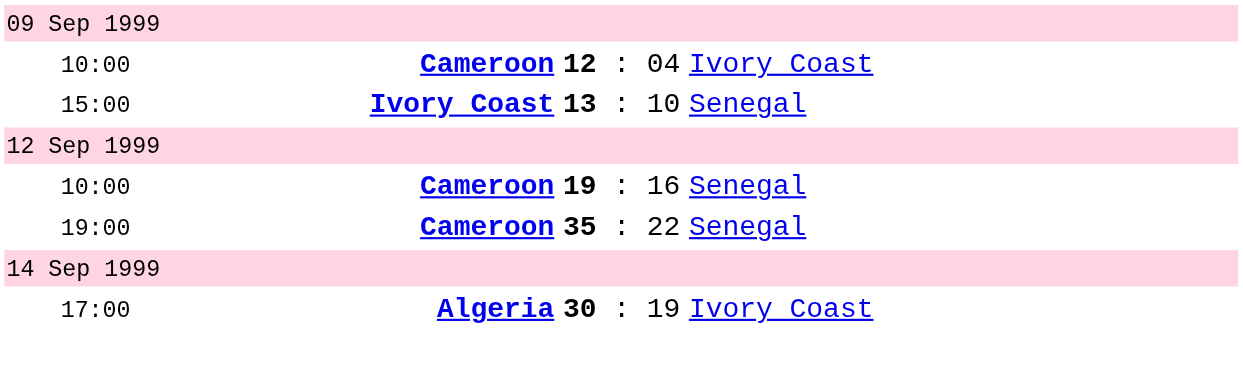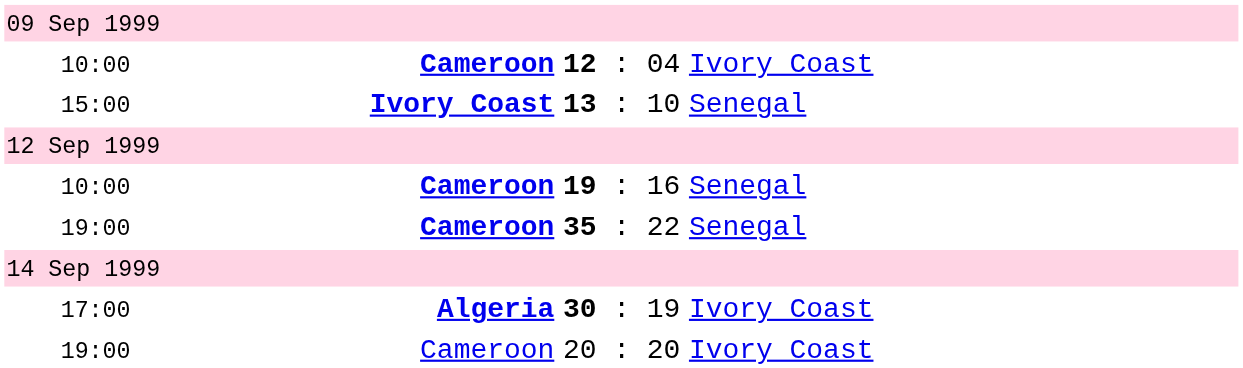 <table style="text-align:center; float:left; margin-right:1em;">
 <tr>
 <th width=15%></th>
 <th width=30%></th>
 <th width=10%></th>
 <th width=30%></th>
 <th width=15%></th>
 </tr>
 <tr align="left" bgcolor=#ffd4e4>
 <td colspan=5><small>09 Sep 1999</small></td>
 </tr>
 <tr>
 <td><small>10:00</small></td>
 <td align="right"><strong><a href='#'>Cameroon</a></strong> </td>
 <td><strong>12</strong> : 04</td>
 <td align="left"> <a href='#'>Ivory Coast</a></td>
 <td></td>
 </tr>
 <tr>
 <td><small>15:00</small></td>
 <td align="right"><strong><a href='#'>Ivory Coast</a></strong> </td>
 <td><strong>13</strong> : 10</td>
 <td align="left"> <a href='#'>Senegal</a></td>
 <td></td>
 </tr>
 <tr align="left" bgcolor=#ffd4e4>
 <td colspan=5><small>12 Sep 1999</small></td>
 </tr>
 <tr>
 <td><small>10:00</small></td>
 <td align="right"><strong><a href='#'>Cameroon</a></strong> </td>
 <td><strong>19</strong> : 16</td>
 <td align="left"> <a href='#'>Senegal</a></td>
 <td></td>
 </tr>
 <tr>
 <td><small>19:00</small></td>
 <td align="right"><strong><a href='#'>Cameroon</a></strong> </td>
 <td><strong>35</strong> : 22</td>
 <td align="left"> <a href='#'>Senegal</a></td>
 <td></td>
 </tr>
 <tr align="left" bgcolor=#ffd4e4>
 <td colspan=5><small>14 Sep 1999</small></td>
 </tr>
 <tr>
 <td><small>17:00</small></td>
 <td align="right"><strong><a href='#'>Algeria</a></strong> </td>
 <td><strong>30</strong> : 19</td>
 <td align="left"> <a href='#'>Ivory Coast</a></td>
 <td></td>
 </tr>
+<tr>
+<td><small>19:00</small></td>
+<td align="right"><a href='#'>Cameroon</a> </td>
+<td>20 : 20</td>
+<td align="left"> <a href='#'>Ivory Coast</a></td>
+<td></td>
+</tr>
 </table>
